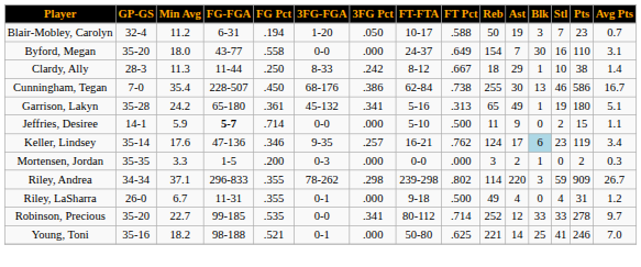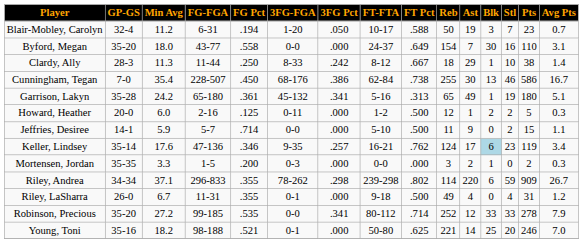 <table class="wikitable" style="text-align:center">
 <tr>
 <th style="background:black;color:orange;">Player</th>
 <th style="background:black;color:orange;">GP-GS</th>
 <th style="background:black;color:orange;">Min Avg</th>
 <th style="background:black;color:orange;">FG-FGA</th>
 <th style="background:black;color:orange;">FG Pct</th>
 <th style="background:black;color:orange;">3FG-FGA</th>
 <th style="background:black;color:orange;">3FG Pct</th>
 <th style="background:black;color:orange;">FT-FTA</th>
 <th style="background:black;color:orange;">FT Pct</th>
 <th style="background:black;color:orange;">Reb</th>
 <th style="background:black;color:orange;">Ast</th>
 <th style="background:black;color:orange;">Blk</th>
 <th style="background:black;color:orange;">Stl</th>
 <th style="background:black;color:orange;">Pts</th>
 <th style="background:black;color:orange;">Avg Pts</th>
 </tr>
 <tr>
 <td>Blair-Mobley, Carolyn</td>
 <td>32-4</td>
 <td>11.2</td>
 <td>6-31</td>
 <td>.194</td>
 <td>1-20</td>
 <td>.050</td>
 <td>10-17</td>
 <td>.588</td>
 <td>50</td>
 <td>19</td>
 <td>3</td>
 <td>7</td>
 <td>23</td>
 <td>0.7</td>
 </tr>
 <tr>
 <td>Byford, Megan</td>
 <td>35-20</td>
 <td>18.0</td>
 <td>43-77</td>
 <td>.558</td>
 <td>0-0</td>
 <td>.000</td>
 <td>24-37</td>
 <td>.649</td>
 <td>154</td>
 <td>7</td>
 <td>30</td>
 <td>16</td>
 <td>110</td>
 <td>3.1</td>
 </tr>
 <tr>
 <td>Clardy, Ally</td>
 <td>28-3</td>
 <td>11.3</td>
 <td>11-44</td>
 <td>.250</td>
 <td>8-33</td>
 <td>.242</td>
 <td>8-12</td>
 <td>.667</td>
 <td>18</td>
 <td>29</td>
 <td>1</td>
 <td>10</td>
 <td>38</td>
 <td>1.4</td>
 </tr>
 <tr>
 <td>Cunningham, Tegan</td>
 <td>7-0</td>
 <td>35.4</td>
 <td>228-507</td>
 <td>.450</td>
 <td>68-176</td>
 <td>.386</td>
 <td>62-84</td>
 <td>.738</td>
 <td>255</td>
 <td>30</td>
 <td>13</td>
 <td>46</td>
 <td>586</td>
 <td>16.7</td>
 </tr>
 <tr>
 <td>Garrison, Lakyn</td>
 <td>35-28</td>
 <td>24.2</td>
 <td>65-180</td>
 <td>.361</td>
 <td>45-132</td>
 <td>.341</td>
 <td>5-16</td>
 <td>.313</td>
 <td>65</td>
 <td>49</td>
 <td>1</td>
 <td>19</td>
 <td>180</td>
 <td>5.1</td>
 </tr>
 <tr>
+<td>Howard, Heather</td>
+<td>20-0</td>
+<td>6.0</td>
+<td>2-16</td>
+<td>.125</td>
+<td>0-11</td>
+<td>.000</td>
+<td>1-2</td>
+<td>.500</td>
+<td>12</td>
+<td>1</td>
+<td>2</td>
+<td>2</td>
+<td>5</td>
+<td>0.3</td>
+</tr>
+<tr>
 <td>Jeffries, Desiree</td>
 <td>14-1</td>
 <td>5.9</td>
-<td><strong>5-7</strong></td>
+<td>5-7</td>
 <td>.714</td>
 <td>0-0</td>
 <td>.000</td>
 <td>5-10</td>
 <td>.500</td>
 <td>11</td>
 <td>9</td>
 <td>0</td>
 <td>2</td>
 <td>15</td>
 <td>1.1</td>
 </tr>
 <tr>
 <td>Keller, Lindsey</td>
 <td>35-14</td>
 <td>17.6</td>
 <td>47-136</td>
 <td>.346</td>
 <td>9-35</td>
 <td>.257</td>
 <td>16-21</td>
 <td>.762</td>
 <td>124</td>
 <td>17</td>
 <td style="background: lightblue;">6</td>
 <td>23</td>
 <td>119</td>
 <td>3.4</td>
 </tr>
 <tr>
 <td>Mortensen, Jordan</td>
 <td>35-35</td>
 <td>3.3</td>
 <td>1-5</td>
 <td>.200</td>
 <td>0-3</td>
 <td>.000</td>
 <td>0-0</td>
 <td>.000</td>
 <td>3</td>
 <td>2</td>
 <td>1</td>
 <td>0</td>
 <td>2</td>
 <td>0.3</td>
 </tr>
 <tr>
 <td>Riley, Andrea</td>
 <td>34-34</td>
 <td>37.1</td>
 <td>296-833</td>
 <td>.355</td>
 <td>78-262</td>
 <td>.298</td>
 <td>239-298</td>
 <td>.802</td>
 <td>114</td>
 <td>220</td>
-<td>3</td>
+<td>6</td>
 <td>59</td>
 <td>909</td>
 <td>26.7</td>
 </tr>
 <tr>
 <td>Riley, LaSharra</td>
 <td>26-0</td>
 <td>6.7</td>
 <td>11-31</td>
 <td>.355</td>
 <td>0-1</td>
 <td>.000</td>
 <td>9-18</td>
 <td>.500</td>
 <td>49</td>
 <td>4</td>
 <td>0</td>
 <td>4</td>
 <td>31</td>
 <td>1.2</td>
 </tr>
 <tr>
 <td>Robinson, Precious</td>
 <td>35-20</td>
-<td>22.7</td>
+<td>27.2</td>
 <td>99-185</td>
 <td>.535</td>
 <td>0-0</td>
 <td>.341</td>
 <td>80-112</td>
 <td>.714</td>
 <td>252</td>
 <td>12</td>
 <td>33</td>
 <td>33</td>
 <td>278</td>
-<td>9.7</td>
+<td>7.9</td>
 </tr>
 <tr>
 <td>Young, Toni</td>
 <td>35-16</td>
 <td>18.2</td>
 <td>98-188</td>
 <td>.521</td>
 <td>0-1</td>
 <td>.000</td>
 <td>50-80</td>
 <td>.625</td>
 <td>221</td>
 <td>14</td>
 <td>25</td>
-<td>41</td>
+<td>20</td>
 <td>246</td>
 <td>7.0</td>
 </tr>
 <tr>
 </tr>
 </table>
